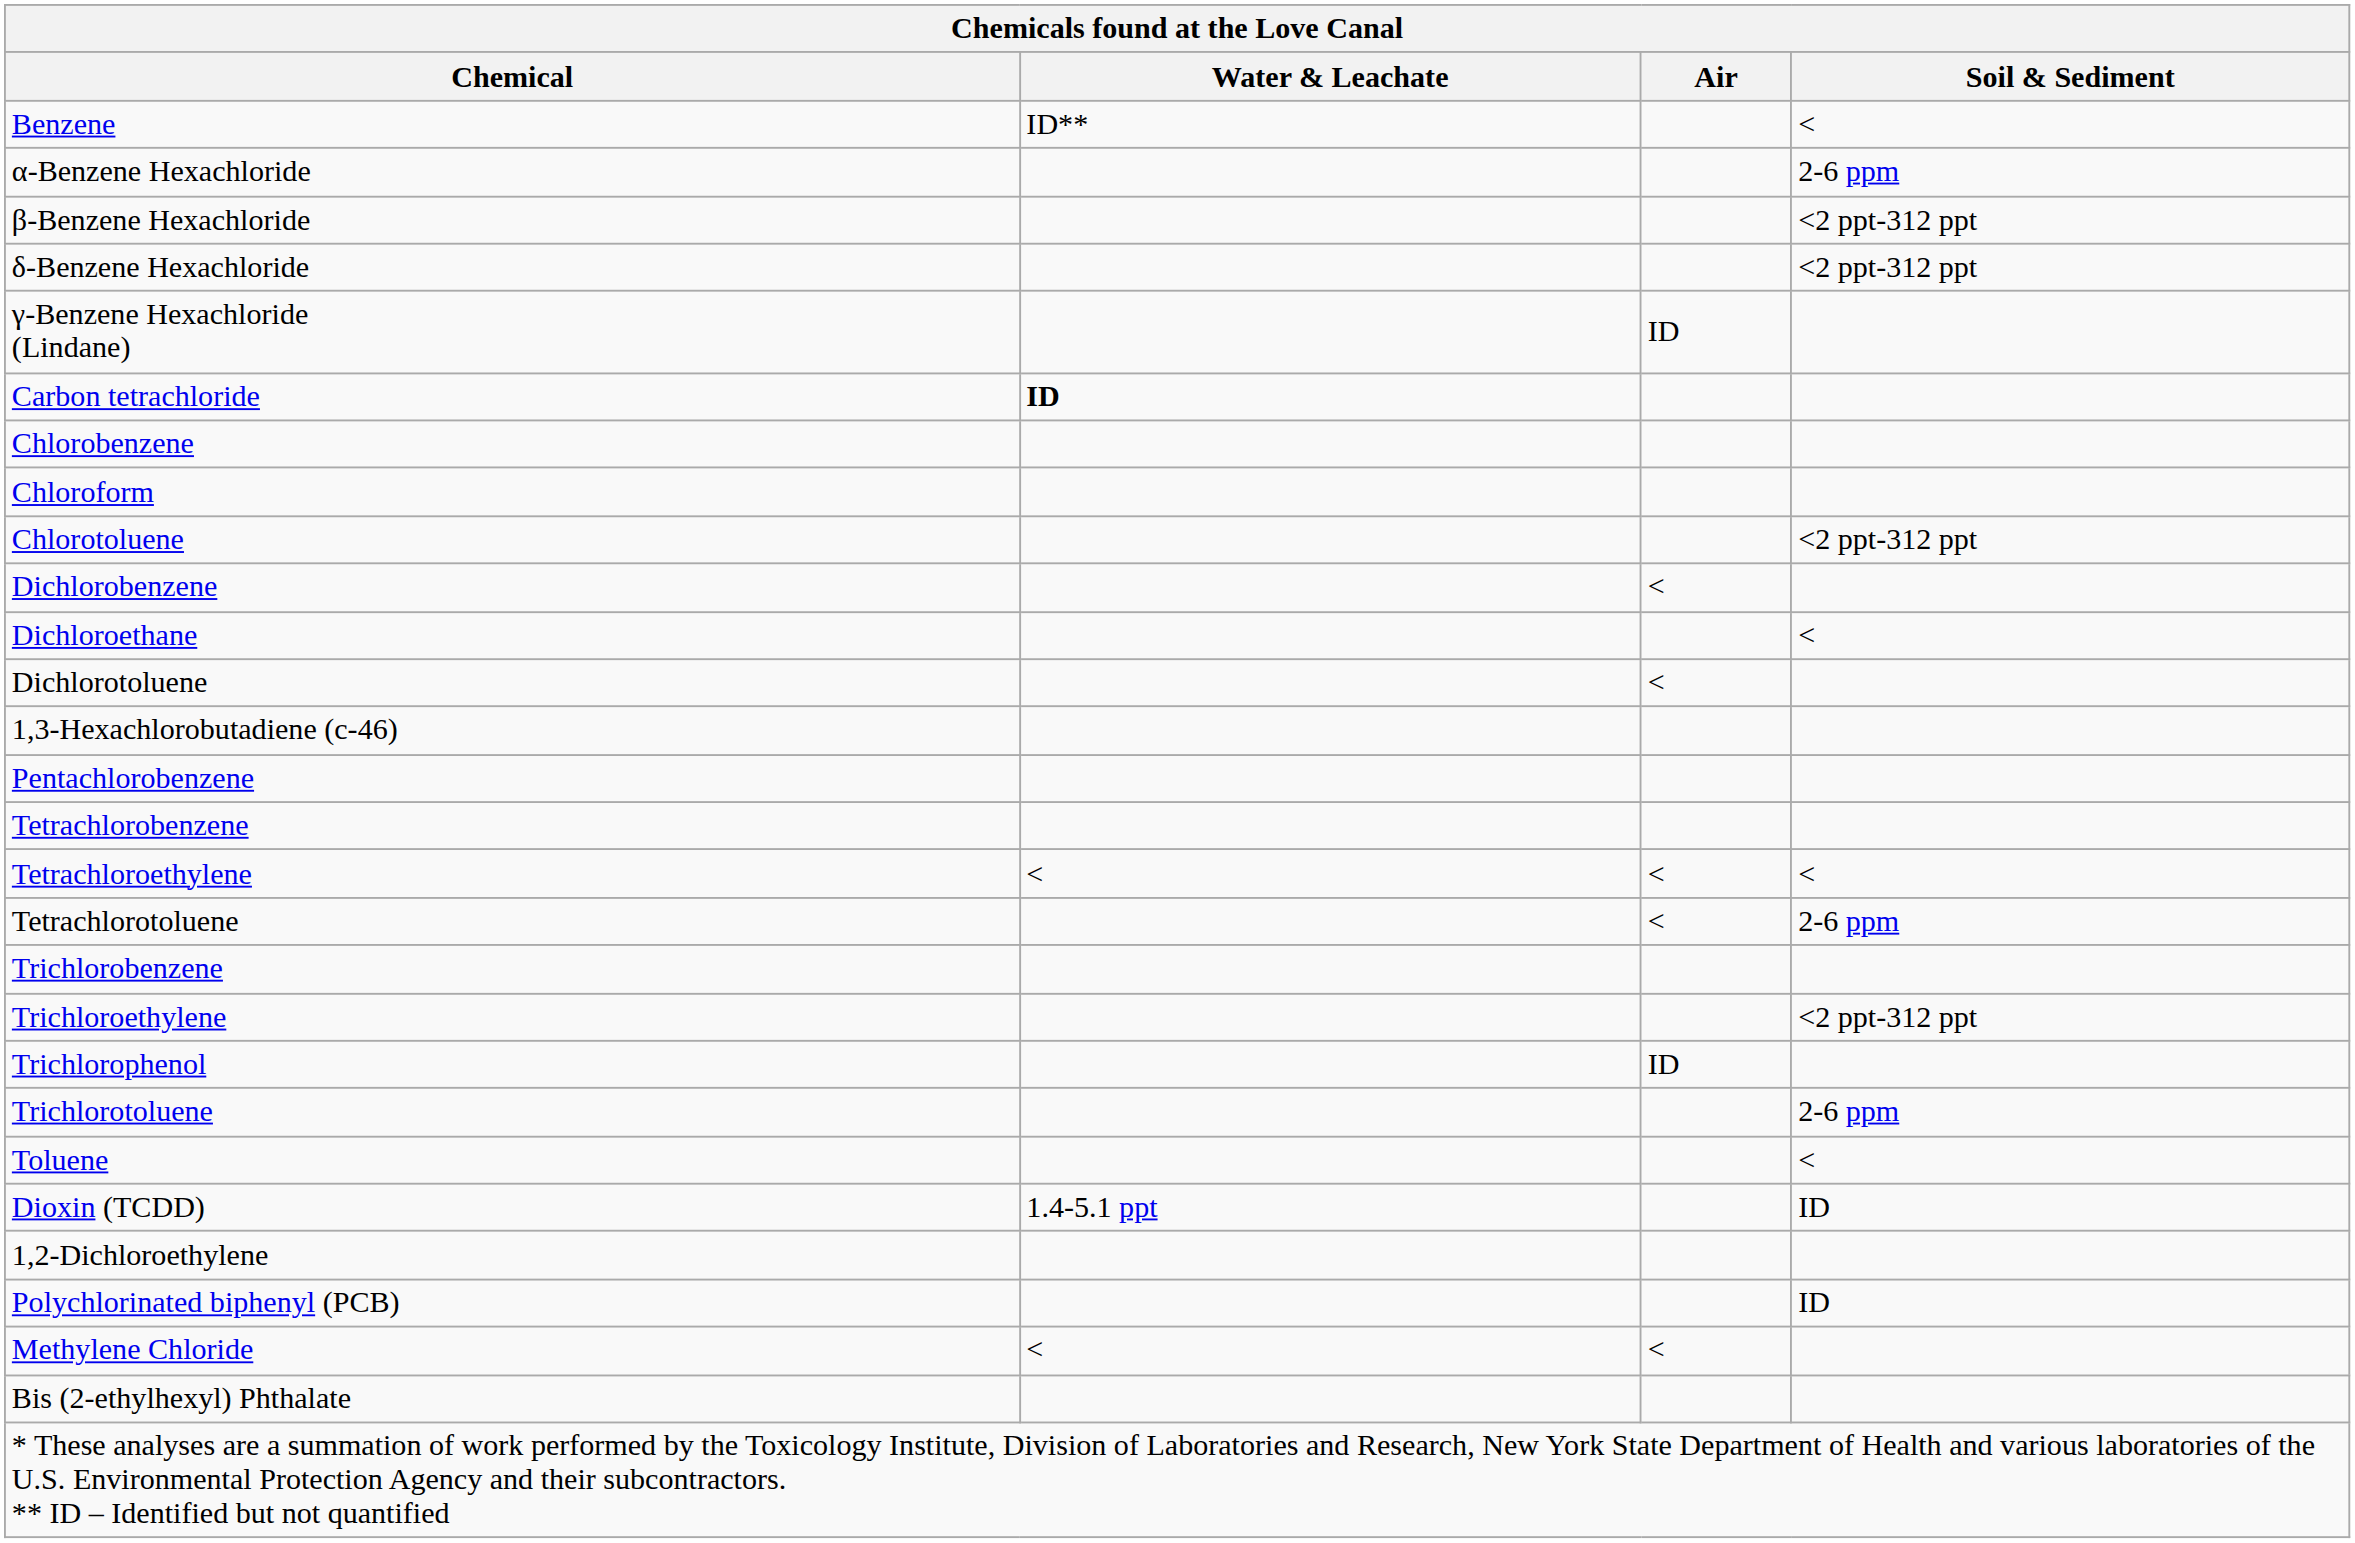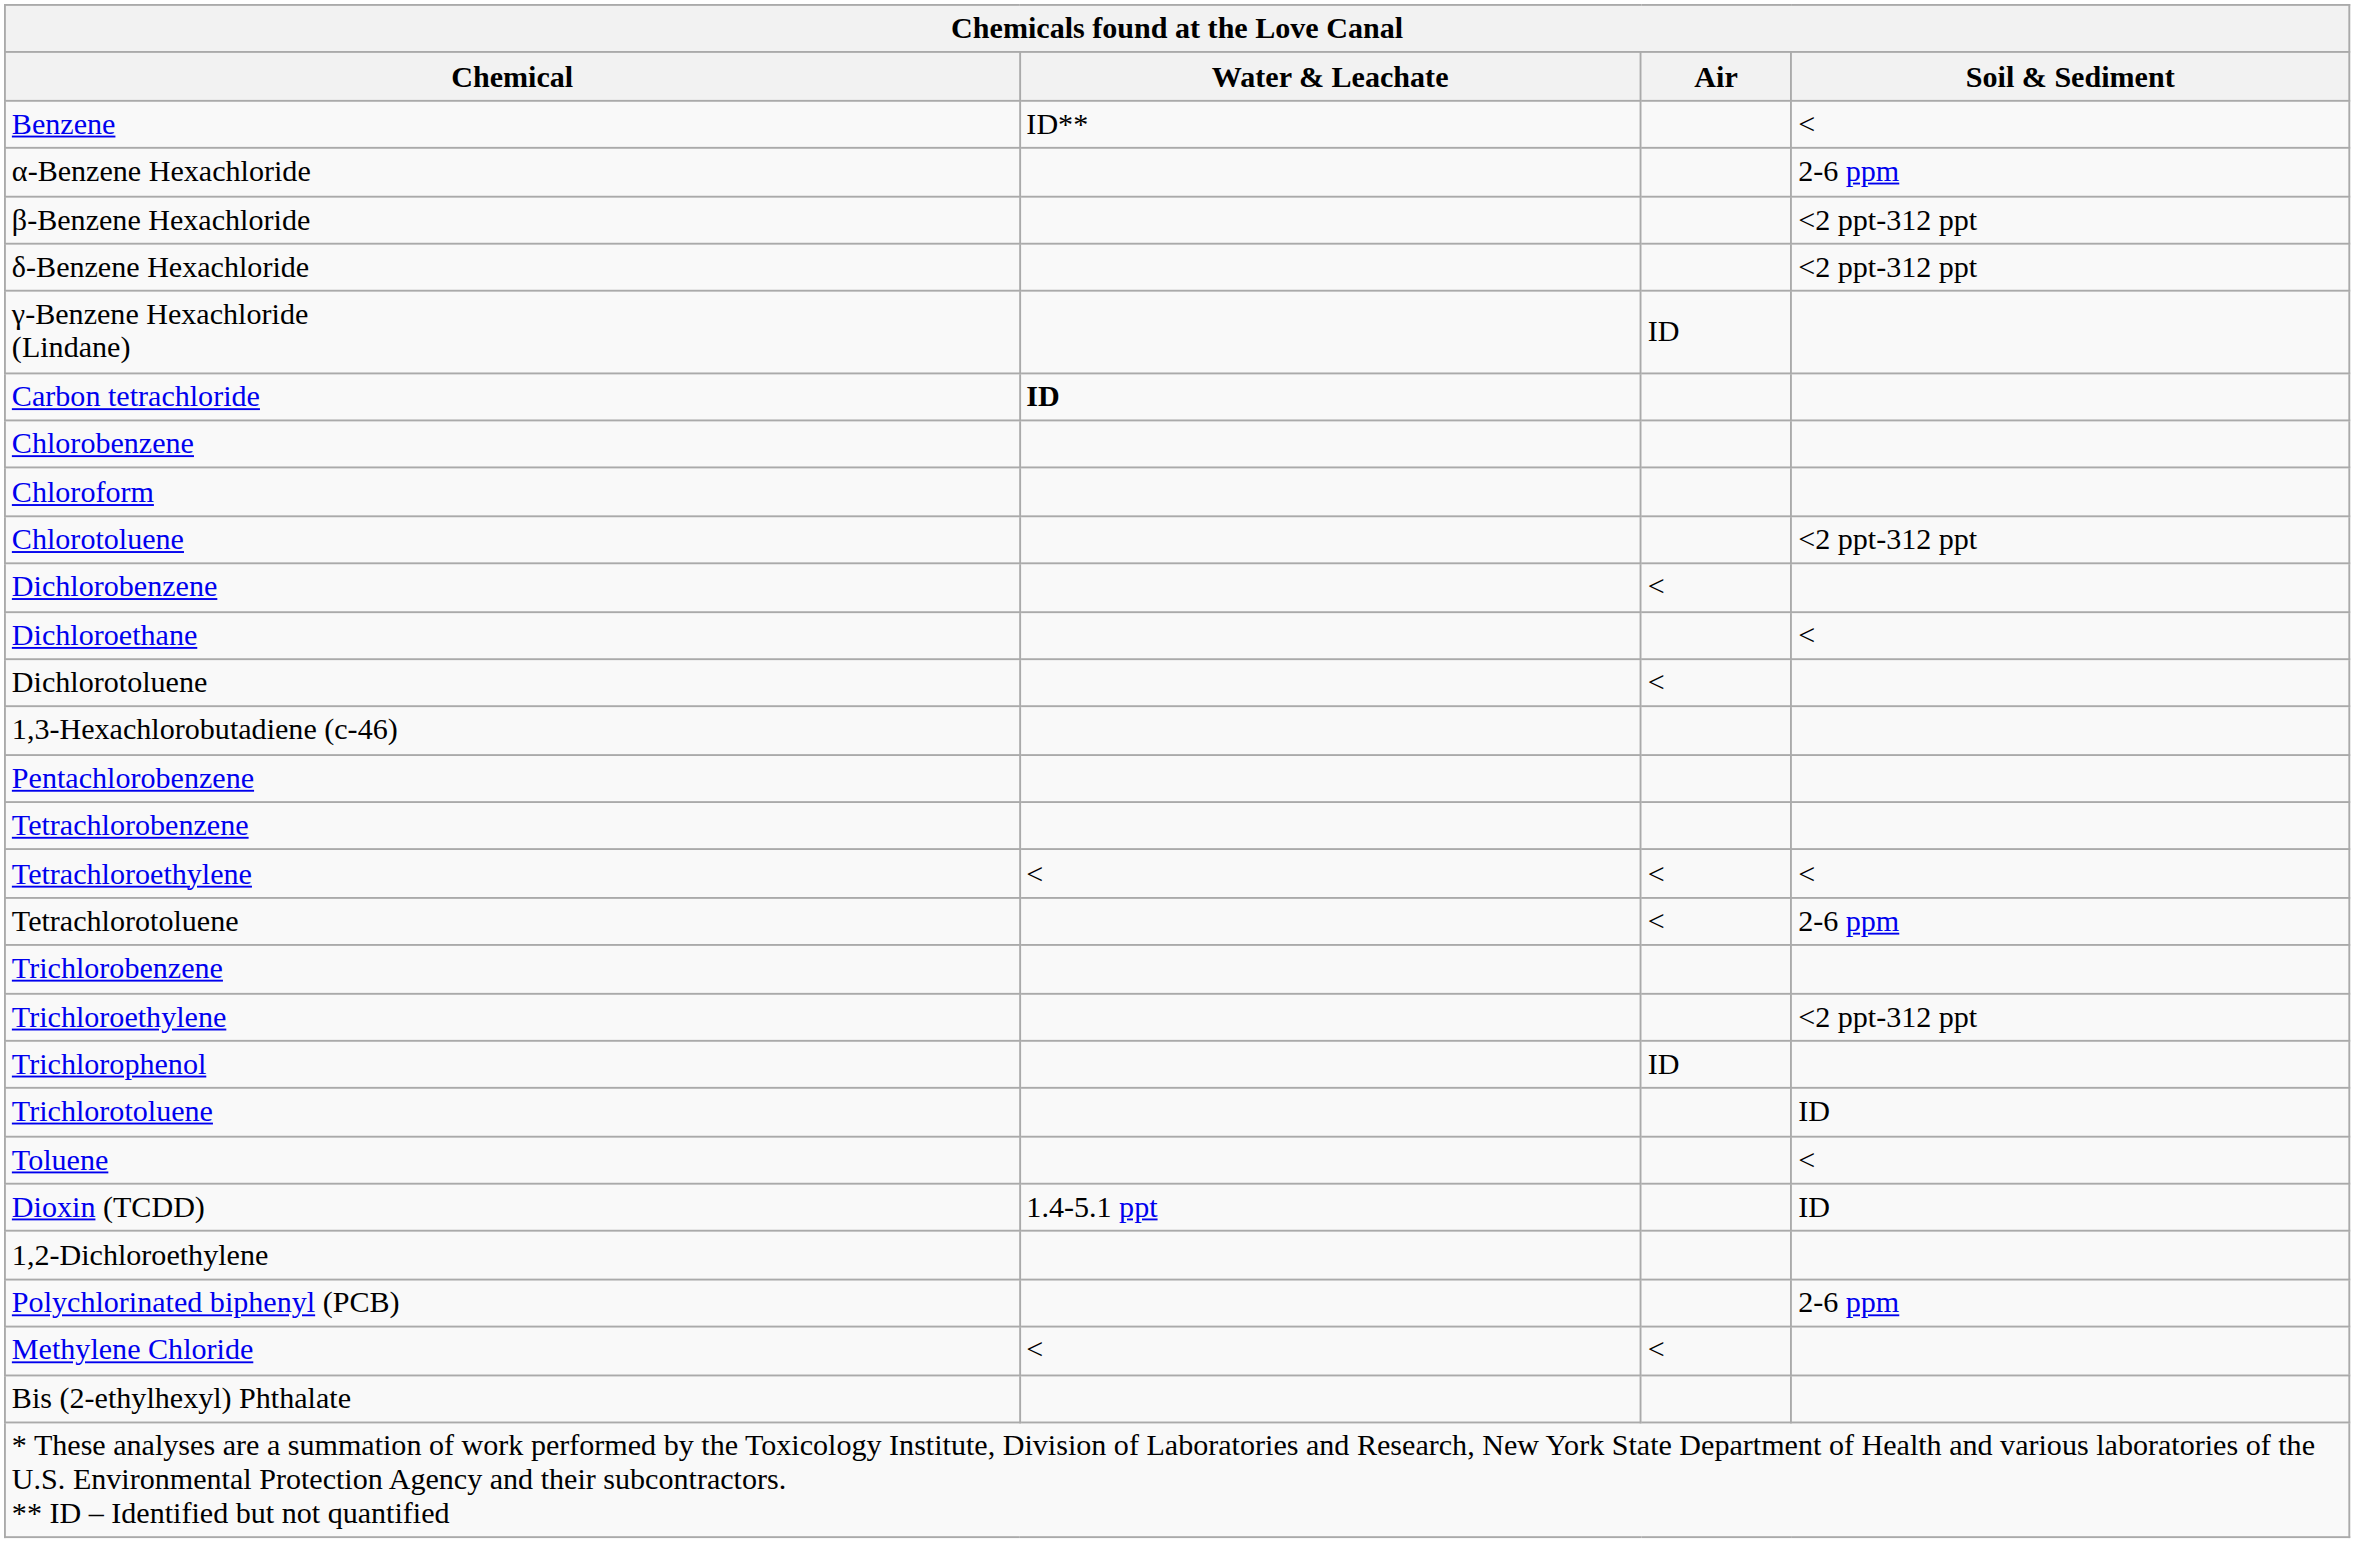 <table class="wikitable">
 <tr>
 <th colspan="5">Chemicals found at the Love Canal</th>
 </tr>
 <tr>
 <th>Chemical</th>
 <th>Water & Leachate</th>
 <th>Air</th>
 <th>Soil & Sediment</th>
 </tr>
 <tr>
 <td><a href='#'>Benzene</a></td>
 <td>ID**</td>
 <td></td>
 <td><</td>
 </tr>
 <tr>
 <td>α-Benzene Hexachloride</td>
 <td></td>
 <td></td>
 <td>2-6 <a href='#'>ppm</a></td>
 </tr>
 <tr>
 <td>β-Benzene Hexachloride</td>
 <td></td>
 <td></td>
 <td><2 ppt-312 ppt</td>
 </tr>
 <tr>
 <td>δ-Benzene Hexachloride</td>
 <td></td>
 <td></td>
 <td><2 ppt-312 ppt</td>
 </tr>
 <tr>
 <td>γ-Benzene Hexachloride<br>(Lindane)</td>
 <td></td>
 <td>ID</td>
 <td></td>
 </tr>
 <tr>
 <td><a href='#'>Carbon tetrachloride</a></td>
 <td><strong>ID</strong></td>
 <td></td>
 <td></td>
 </tr>
 <tr>
 <td><a href='#'>Chlorobenzene</a></td>
 <td></td>
 <td></td>
 <td></td>
 </tr>
 <tr>
 <td><a href='#'>Chloroform</a></td>
 <td></td>
 <td></td>
 <td></td>
 </tr>
 <tr>
 <td><a href='#'>Chlorotoluene</a></td>
 <td></td>
 <td></td>
 <td><2 ppt-312 ppt</td>
 </tr>
 <tr>
 <td><a href='#'>Dichlorobenzene</a></td>
 <td></td>
 <td><</td>
 <td></td>
 </tr>
 <tr>
 <td><a href='#'>Dichloroethane</a></td>
 <td></td>
 <td></td>
 <td><</td>
 </tr>
 <tr>
 <td>Dichlorotoluene</td>
 <td></td>
 <td><</td>
 <td></td>
 </tr>
 <tr>
 <td>1,3-Hexachlorobutadiene (c-46)</td>
 <td></td>
 <td></td>
 <td></td>
 </tr>
 <tr>
 <td><a href='#'>Pentachlorobenzene</a></td>
 <td></td>
 <td></td>
 <td></td>
 </tr>
 <tr>
 <td><a href='#'>Tetrachlorobenzene</a></td>
 <td></td>
 <td></td>
 <td></td>
 </tr>
 <tr>
 <td><a href='#'>Tetrachloroethylene</a></td>
 <td><</td>
 <td><</td>
 <td><</td>
 </tr>
 <tr>
 <td>Tetrachlorotoluene</td>
 <td></td>
 <td><</td>
 <td>2-6 <a href='#'>ppm</a></td>
 </tr>
 <tr>
 <td><a href='#'>Trichlorobenzene</a></td>
 <td></td>
 <td></td>
 <td></td>
 </tr>
 <tr>
 <td><a href='#'>Trichloroethylene</a></td>
 <td></td>
 <td></td>
 <td><2 ppt-312 ppt</td>
 </tr>
 <tr>
 <td><a href='#'>Trichlorophenol</a></td>
 <td></td>
 <td>ID</td>
 <td></td>
 </tr>
 <tr>
 <td><a href='#'>Trichlorotoluene</a></td>
 <td></td>
 <td></td>
-<td>2-6 <a href='#'>ppm</a></td>
+<td>ID</td>
 </tr>
 <tr>
 <td><a href='#'>Toluene</a></td>
 <td></td>
 <td></td>
 <td><</td>
 </tr>
 <tr>
 <td><a href='#'>Dioxin</a> (TCDD)</td>
 <td>1.4-5.1 <a href='#'>ppt</a></td>
 <td></td>
 <td>ID</td>
 </tr>
 <tr>
 <td>1,2-Dichloroethylene</td>
 <td></td>
 <td></td>
 <td></td>
 </tr>
 <tr>
 <td><a href='#'>Polychlorinated biphenyl</a> (PCB)</td>
 <td></td>
 <td></td>
-<td>ID</td>
+<td>2-6 <a href='#'>ppm</a></td>
 </tr>
 <tr>
 <td><a href='#'>Methylene Chloride</a></td>
 <td><</td>
 <td><</td>
 </tr>
 <tr>
 <td>Bis (2-ethylhexyl) Phthalate</td>
 <td></td>
 <td></td>
 <td></td>
 </tr>
 <tr>
 <td colspan="4">* These analyses are a summation of work performed by the Toxicology Institute, Division of Laboratories and Research, New York State Department of Health and various laboratories of the U.S. Environmental Protection Agency and their subcontractors.<br>** ID – Identified but not quantified</td>
 </tr>
 </table>
